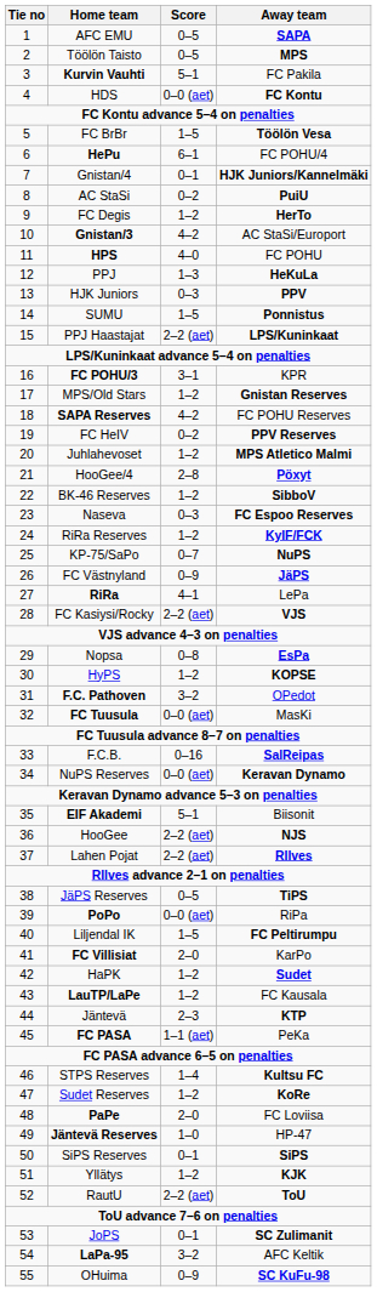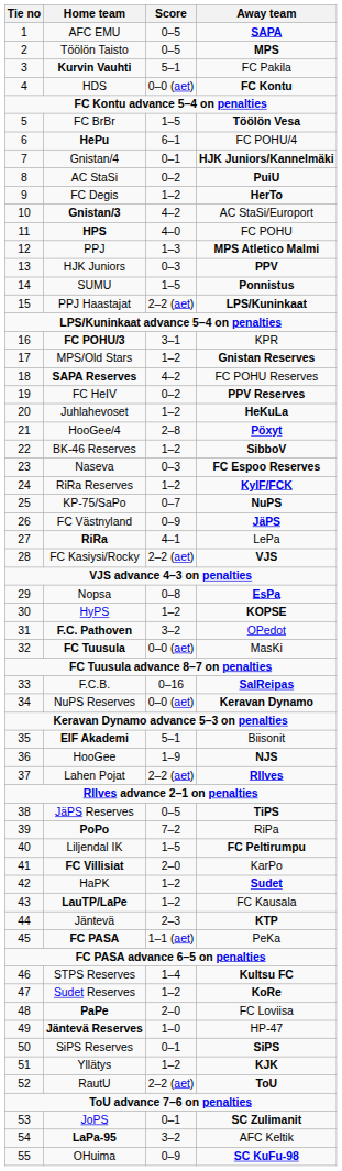 <table class="wikitable" style="text-align:center">
 <tr>
 <th>Tie no</th>
 <th>Home team</th>
 <th>Score</th>
 <th>Away team</th>
 </tr>
 <tr>
 <td>1</td>
 <td>AFC EMU</td>
 <td>0–5</td>
 <td><strong><a href='#'>SAPA</a></strong></td>
 </tr>
 <tr>
 <td>2</td>
 <td>Töölön Taisto</td>
 <td>0–5</td>
 <td><strong>MPS</strong></td>
 </tr>
 <tr>
 <td>3</td>
 <td><strong>Kurvin Vauhti</strong></td>
 <td>5–1</td>
 <td>FC Pakila</td>
 </tr>
 <tr>
 <td>4</td>
 <td>HDS</td>
 <td>0–0 (<a href='#'>aet</a>)</td>
 <td><strong>FC Kontu</strong></td>
 </tr>
 <tr>
 <td colspan=4><strong>FC Kontu advance 5–4 on <a href='#'>penalties</a></strong></td>
 </tr>
 <tr>
 <td>5</td>
 <td>FC BrBr</td>
 <td>1–5</td>
 <td><strong>Töölön Vesa</strong></td>
 </tr>
 <tr>
 <td>6</td>
 <td><strong>HePu</strong></td>
 <td>6–1</td>
 <td>FC POHU/4</td>
 </tr>
 <tr>
 <td>7</td>
 <td>Gnistan/4</td>
 <td>0–1</td>
 <td><strong>HJK Juniors/Kannelmäki</strong></td>
 </tr>
 <tr>
 <td>8</td>
 <td>AC StaSi</td>
 <td>0–2</td>
 <td><strong>PuiU</strong></td>
 </tr>
 <tr>
 <td>9</td>
 <td>FC Degis</td>
 <td>1–2</td>
 <td><strong>HerTo</strong></td>
 </tr>
 <tr>
 <td>10</td>
 <td><strong>Gnistan/3</strong></td>
 <td>4–2</td>
 <td>AC StaSi/Europort</td>
 </tr>
 <tr>
 <td>11</td>
 <td><strong>HPS</strong></td>
 <td>4–0</td>
 <td>FC POHU</td>
 </tr>
 <tr>
 <td>12</td>
 <td>PPJ</td>
 <td>1–3</td>
-<td><strong>HeKuLa</strong></td>
+<td><strong>MPS Atletico Malmi</strong></td>
 </tr>
 <tr>
 <td>13</td>
 <td>HJK Juniors</td>
 <td>0–3</td>
 <td><strong>PPV</strong></td>
 </tr>
 <tr>
 <td>14</td>
 <td>SUMU</td>
 <td>1–5</td>
 <td><strong>Ponnistus</strong></td>
 </tr>
 <tr>
 <td>15</td>
 <td>PPJ Haastajat</td>
 <td>2–2 (<a href='#'>aet</a>)</td>
 <td><strong>LPS/Kuninkaat</strong></td>
 </tr>
 <tr>
 <td colspan=4><strong>LPS/Kuninkaat advance 5–4 on <a href='#'>penalties</a></strong></td>
 </tr>
 <tr>
 <td>16</td>
 <td><strong>FC POHU/3</strong></td>
 <td>3–1</td>
 <td>KPR</td>
 </tr>
 <tr>
 <td>17</td>
 <td>MPS/Old Stars</td>
 <td>1–2</td>
 <td><strong>Gnistan Reserves</strong></td>
 </tr>
 <tr>
 <td>18</td>
 <td><strong>SAPA Reserves</strong></td>
 <td>4–2</td>
 <td>FC POHU Reserves</td>
 </tr>
 <tr>
 <td>19</td>
 <td>FC HeIV</td>
 <td>0–2</td>
 <td><strong>PPV Reserves</strong></td>
 </tr>
 <tr>
 <td>20</td>
 <td>Juhlahevoset</td>
 <td>1–2</td>
-<td><strong>MPS Atletico Malmi</strong></td>
+<td><strong>HeKuLa</strong></td>
 </tr>
 <tr>
 <td>21</td>
 <td>HooGee/4</td>
 <td>2–8</td>
 <td><strong><a href='#'>Pöxyt</a></strong></td>
 </tr>
 <tr>
 <td>22</td>
 <td>BK-46 Reserves</td>
 <td>1–2</td>
 <td><strong>SibboV</strong></td>
 </tr>
 <tr>
 <td>23</td>
 <td>Naseva</td>
 <td>0–3</td>
 <td><strong>FC Espoo Reserves</strong></td>
 </tr>
 <tr>
 <td>24</td>
 <td>RiRa Reserves</td>
 <td>1–2</td>
 <td><strong><a href='#'>KyIF/FCK</a></strong></td>
 </tr>
 <tr>
 <td>25</td>
 <td>KP-75/SaPo</td>
 <td>0–7</td>
 <td><strong>NuPS</strong></td>
 </tr>
 <tr>
 <td>26</td>
 <td>FC Västnyland</td>
 <td>0–9</td>
 <td><strong><a href='#'>JäPS</a></strong></td>
 </tr>
 <tr>
 <td>27</td>
 <td><strong>RiRa</strong></td>
 <td>4–1</td>
 <td>LePa</td>
 </tr>
 <tr>
 <td>28</td>
 <td>FC Kasiysi/Rocky</td>
 <td>2–2 (<a href='#'>aet</a>)</td>
 <td><strong>VJS</strong></td>
 </tr>
 <tr>
 <td colspan=4><strong>VJS advance 4–3 on <a href='#'>penalties</a></strong></td>
 </tr>
 <tr>
 <td>29</td>
 <td>Nopsa</td>
 <td>0–8</td>
 <td><strong><a href='#'>EsPa</a></strong></td>
 </tr>
 <tr>
 <td>30</td>
 <td><a href='#'>HyPS</a></td>
 <td>1–2</td>
 <td><strong>KOPSE</strong></td>
 </tr>
 <tr>
 <td>31</td>
 <td><strong>F.C. Pathoven</strong></td>
 <td>3–2</td>
 <td><a href='#'>OPedot</a></td>
 </tr>
 <tr>
 <td>32</td>
 <td><strong>FC Tuusula</strong></td>
 <td>0–0 (<a href='#'>aet</a>)</td>
 <td>MasKi</td>
 </tr>
 <tr>
 <td colspan=4><strong>FC Tuusula advance 8–7 on <a href='#'>penalties</a></strong></td>
 </tr>
 <tr>
 <td>33</td>
 <td>F.C.B.</td>
 <td>0–16</td>
 <td><strong><a href='#'>SalReipas</a></strong></td>
 </tr>
 <tr>
 <td>34</td>
 <td>NuPS Reserves</td>
 <td>0–0 (<a href='#'>aet</a>)</td>
 <td><strong>Keravan Dynamo</strong></td>
 </tr>
 <tr>
 <td colspan=4><strong>Keravan Dynamo advance 5–3 on <a href='#'>penalties</a></strong></td>
 </tr>
 <tr>
 <td>35</td>
 <td><strong>EIF Akademi</strong></td>
 <td>5–1</td>
 <td>Biisonit</td>
 </tr>
 <tr>
 <td>36</td>
 <td>HooGee</td>
-<td>2–2 (<a href='#'>aet</a>)</td>
+<td>1–9</td>
 <td><strong>NJS</strong></td>
 </tr>
 <tr>
 <td>37</td>
 <td>Lahen Pojat</td>
 <td>2–2 (<a href='#'>aet</a>)</td>
 <td><strong><a href='#'>RIlves</a></strong></td>
 </tr>
 <tr>
 <td colspan=4><strong><a href='#'>RIlves</a> advance 2–1 on <a href='#'>penalties</a></strong></td>
 </tr>
 <tr>
 <td>38</td>
 <td><a href='#'>JäPS</a> Reserves</td>
 <td>0–5</td>
 <td><strong>TiPS</strong></td>
 </tr>
 <tr>
 <td>39</td>
 <td><strong>PoPo</strong></td>
-<td>0–0 (<a href='#'>aet</a>)</td>
+<td>7–2</td>
 <td>RiPa</td>
 </tr>
 <tr>
 <td>40</td>
 <td>Liljendal IK</td>
 <td>1–5</td>
 <td><strong>FC Peltirumpu</strong></td>
 </tr>
 <tr>
 <td>41</td>
 <td><strong>FC Villisiat</strong></td>
 <td>2–0</td>
 <td>KarPo</td>
 </tr>
 <tr>
 <td>42</td>
 <td>HaPK</td>
 <td>1–2</td>
 <td><strong><a href='#'>Sudet</a></strong></td>
 </tr>
 <tr>
 <td>43</td>
 <td><strong>LauTP/LaPe</strong></td>
 <td>1–2</td>
 <td>FC Kausala</td>
 </tr>
 <tr>
 <td>44</td>
 <td>Jäntevä</td>
 <td>2–3</td>
 <td><strong>KTP</strong></td>
 </tr>
 <tr>
 <td>45</td>
 <td><strong>FC PASA</strong></td>
 <td>1–1 (<a href='#'>aet</a>)</td>
 <td>PeKa</td>
 </tr>
 <tr>
 <td colspan=4><strong>FC PASA advance 6–5 on <a href='#'>penalties</a></strong></td>
 </tr>
 <tr>
 <td>46</td>
 <td>STPS Reserves</td>
 <td>1–4</td>
 <td><strong>Kultsu FC</strong></td>
 </tr>
 <tr>
 <td>47</td>
 <td><a href='#'>Sudet</a> Reserves</td>
 <td>1–2</td>
 <td><strong>KoRe</strong></td>
 </tr>
 <tr>
 <td>48</td>
 <td><strong>PaPe</strong></td>
 <td>2–0</td>
 <td>FC Loviisa</td>
 </tr>
 <tr>
 <td>49</td>
 <td><strong>Jäntevä Reserves</strong></td>
 <td>1–0</td>
 <td>HP-47</td>
 </tr>
 <tr>
 <td>50</td>
 <td>SiPS Reserves</td>
 <td>0–1</td>
 <td><strong>SiPS</strong></td>
 </tr>
 <tr>
 <td>51</td>
 <td>Yllätys</td>
 <td>1–2</td>
 <td><strong>KJK</strong></td>
 </tr>
 <tr>
 <td>52</td>
 <td>RautU</td>
 <td>2–2 (<a href='#'>aet</a>)</td>
 <td><strong>ToU</strong></td>
 </tr>
 <tr>
 <td colspan=4><strong>ToU advance 7–6 on <a href='#'>penalties</a></strong></td>
 </tr>
 <tr>
 <td>53</td>
 <td><a href='#'>JoPS</a></td>
 <td>0–1</td>
 <td><strong>SC Zulimanit</strong></td>
 </tr>
 <tr>
 <td>54</td>
 <td><strong>LaPa-95</strong></td>
 <td>3–2</td>
 <td>AFC Keltik</td>
 </tr>
 <tr>
 <td>55</td>
 <td>OHuima</td>
 <td>0–9</td>
 <td><strong><a href='#'>SC KuFu-98</a></strong></td>
 </tr>
 </table>
